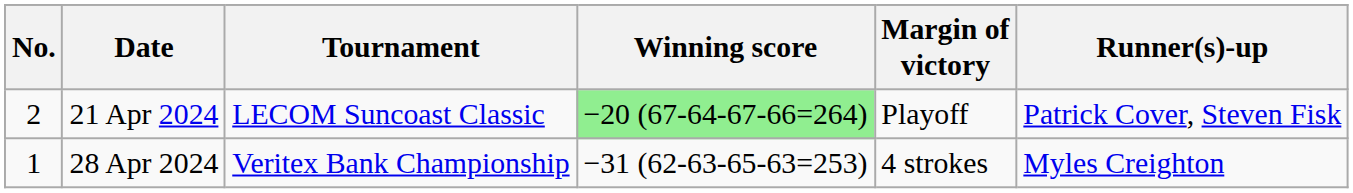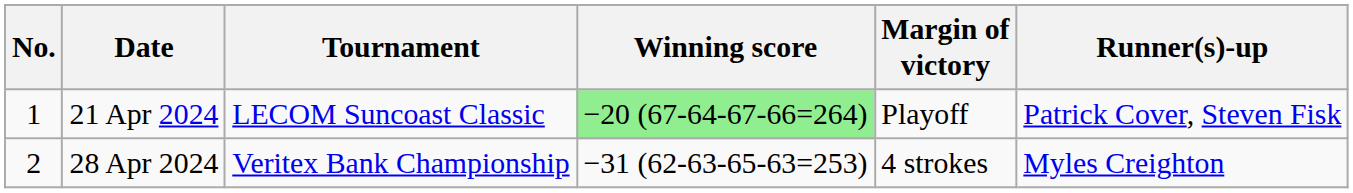 <table class="wikitable" style="font-size:95%;">
 <tr>
 <th>No.</th>
 <th>Date</th>
 <th>Tournament</th>
 <th>Winning score</th>
 <th>Margin of<br>victory</th>
 <th>Runner(s)-up</th>
 </tr>
 <tr>
-<td align=center>2</td>
+<td align=center>1</td>
 <td align=right>21 Apr <a href='#'>2024</a></td>
 <td><a href='#'>LECOM Suncoast Classic</a></td>
 <td style="background: lightgreen;">−20 (67-64-67-66=264)</td>
 <td>Playoff</td>
 <td> <a href='#'>Patrick Cover</a>,  <a href='#'>Steven Fisk</a></td>
 </tr>
 <tr>
-<td align=center>1</td>
+<td align=center>2</td>
 <td align=right>28 Apr 2024</td>
 <td><a href='#'>Veritex Bank Championship</a></td>
 <td>−31 (62-63-65-63=253)</td>
 <td>4 strokes</td>
 <td> <a href='#'>Myles Creighton</a></td>
 </tr>
 </table>
